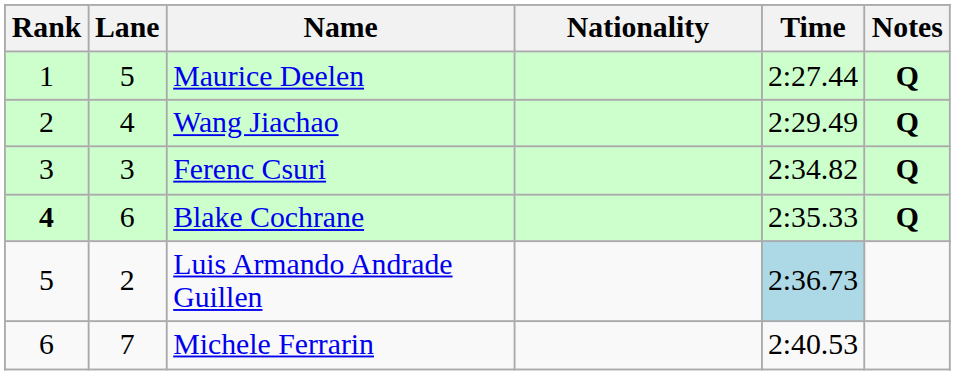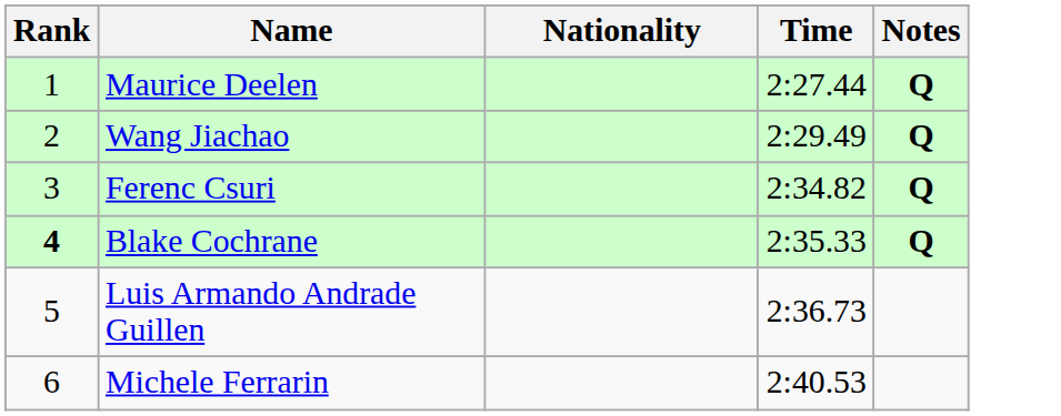 <table class="wikitable sortable" style="text-align:center">
 <tr>
 <th>Rank</th>
-<th>Lane</th>
 <th style="width:180px">Name</th>
 <th style="width:125px">Nationality</th>
 <th>Time</th>
 <th>Notes</th>
 </tr>
 <tr style="background:#cfc;">
 <td>1</td>
-<td>5</td>
 <td style="text-align:left;"><a href='#'>Maurice Deelen</a></td>
 <td style="text-align:left;"></td>
 <td>2:27.44</td>
 <td><strong>Q</strong></td>
 </tr>
 <tr style="background:#cfc;">
 <td>2</td>
-<td>4</td>
 <td style="text-align:left;"><a href='#'>Wang Jiachao</a></td>
 <td style="text-align:left;"></td>
 <td>2:29.49</td>
 <td><strong>Q</strong></td>
 </tr>
 <tr style="background:#cfc;">
-<td>3</td>
 <td>3</td>
 <td style="text-align:left;"><a href='#'>Ferenc Csuri</a></td>
 <td style="text-align:left;"></td>
 <td>2:34.82</td>
 <td><strong>Q</strong></td>
 </tr>
 <tr style="background:#cfc;">
 <td><strong>4</strong></td>
-<td>6</td>
 <td style="text-align:left;"><a href='#'>Blake Cochrane</a></td>
 <td style="text-align:left;"></td>
 <td>2:35.33</td>
 <td><strong>Q</strong></td>
 </tr>
 <tr>
 <td>5</td>
-<td>2</td>
 <td style="text-align:left;"><a href='#'>Luis Armando Andrade Guillen</a></td>
 <td style="text-align:left;"></td>
-<td style="background: lightblue;">2:36.73</td>
+<td>2:36.73</td>
 <td></td>
 </tr>
 <tr>
 <td>6</td>
-<td>7</td>
 <td style="text-align:left;"><a href='#'>Michele Ferrarin</a></td>
 <td style="text-align:left;"></td>
 <td>2:40.53</td>
 <td></td>
 </tr>
 </table>
